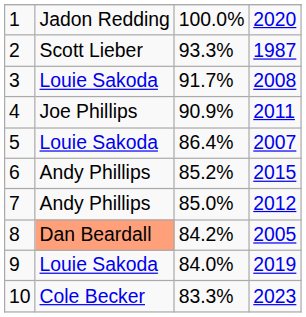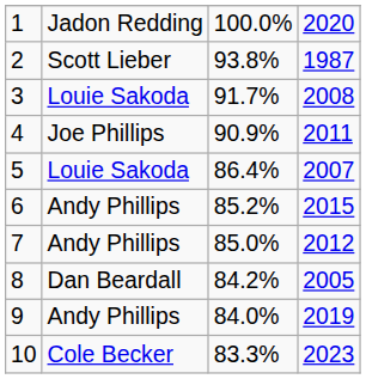 <table class="wikitable">
 <tr>
 </tr>
 <tr>
 <td>1</td>
 <td>Jadon Redding</td>
 <td><abbr>100.0%</abbr></td>
 <td><a href='#'>2020</a></td>
 </tr>
 <tr>
 <td>2</td>
 <td>Scott Lieber</td>
-<td><abbr>93.3%</abbr></td>
+<td><abbr>93.8%</abbr></td>
 <td><a href='#'>1987</a></td>
 </tr>
 <tr>
 <td>3</td>
 <td><a href='#'>Louie Sakoda</a></td>
 <td><abbr>91.7%</abbr></td>
 <td><a href='#'>2008</a></td>
 </tr>
 <tr>
 <td>4</td>
 <td>Joe Phillips</td>
 <td><abbr>90.9%</abbr></td>
 <td><a href='#'>2011</a></td>
 </tr>
 <tr>
 <td>5</td>
 <td><a href='#'>Louie Sakoda</a></td>
 <td><abbr>86.4%</abbr></td>
 <td><a href='#'>2007</a></td>
 </tr>
 <tr>
 <td>6</td>
 <td>Andy Phillips</td>
 <td><abbr>85.2%</abbr></td>
 <td><a href='#'>2015</a></td>
 </tr>
 <tr>
 <td>7</td>
 <td>Andy Phillips</td>
 <td><abbr>85.0%</abbr></td>
 <td><a href='#'>2012</a></td>
 </tr>
 <tr>
 <td>8</td>
-<td style="background: lightsalmon;">Dan Beardall</td>
+<td>Dan Beardall</td>
 <td><abbr>84.2%</abbr></td>
 <td><a href='#'>2005</a></td>
 </tr>
 <tr>
 <td>9</td>
-<td><a href='#'>Louie Sakoda</a></td>
+<td>Andy Phillips</td>
 <td><abbr>84.0%</abbr></td>
 <td><a href='#'>2019</a></td>
 </tr>
 <tr>
 <td>10</td>
 <td><a href='#'>Cole Becker</a></td>
 <td><abbr>83.3%</abbr></td>
 <td><a href='#'>2023</a></td>
 </tr>
 </table>
